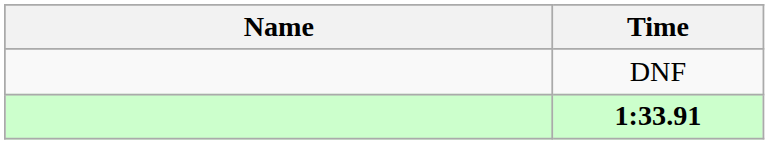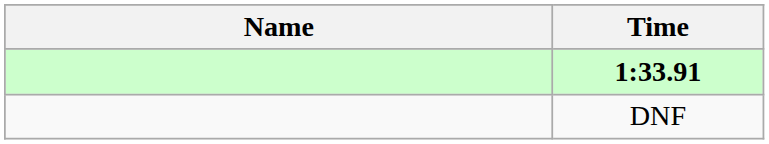 <table class="wikitable" style="text-align:center;">
 <tr>
 <th style="width:19em">Name</th>
 <th style="width:7em">Time</th>
 </tr>
+<tr bgcolor=ccffcc>
+<td align=left><strong></strong></td>
+<td><strong>1:33.91</strong></td>
+</tr>
 <tr>
 <td align=left></td>
 <td>DNF</td>
 </tr>
-<tr bgcolor=ccffcc>
-<td align=left><strong></strong></td>
-<td><strong>1:33.91</strong></td>
-</tr>
 </table>
